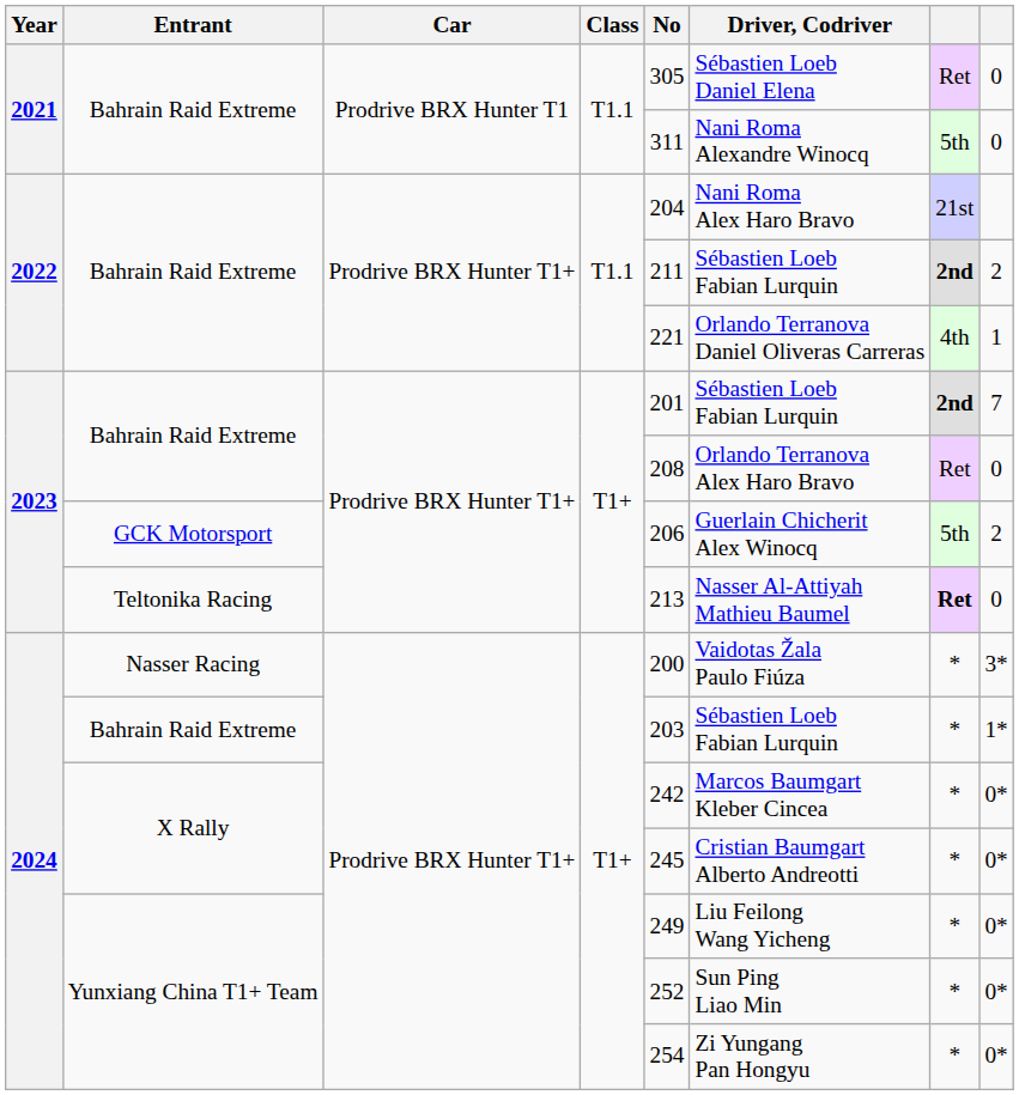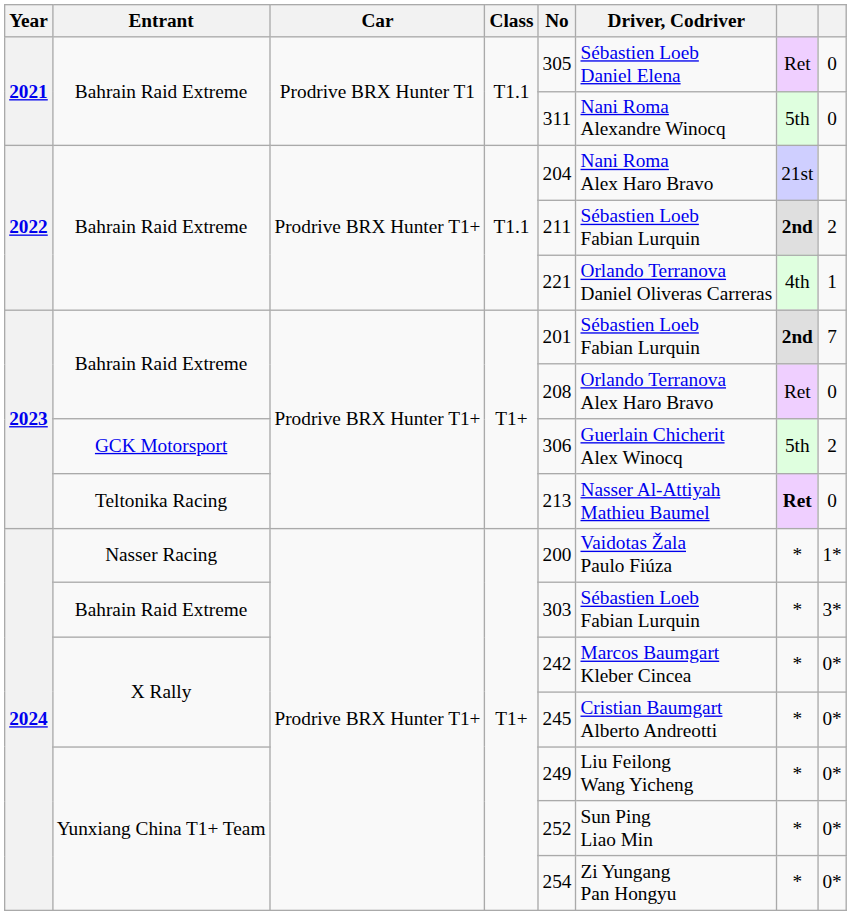 <table class="wikitable" style="text-align:center; font-size:90%">
 <tr>
 <th>Year</th>
 <th>Entrant</th>
 <th>Car</th>
 <th>Class</th>
 <th>No</th>
 <th>Driver, Codriver</th>
 <th></th>
 <th></th>
 </tr>
 <tr>
 <th rowspan="2"><a href='#'>2021</a></th>
 <td rowspan="2">Bahrain Raid Extreme</td>
 <td rowspan="2">Prodrive BRX Hunter T1</td>
 <td rowspan="2">T1.1</td>
 <td>305</td>
 <td align="left " style="border-left:0px"> <a href='#'>Sébastien Loeb</a> <br>  <a href='#'>Daniel Elena</a></td>
 <td style="background:#EFCFFF;">Ret</td>
 <td>0</td>
 </tr>
 <tr>
 <td>311</td>
 <td align="left " style="border-left:0px"> <a href='#'>Nani Roma</a> <br>  Alexandre Winocq</td>
 <td style="background:#DFFFDF">5th</td>
 <td>0</td>
 </tr>
 <tr>
 <th rowspan="3"><a href='#'>2022</a></th>
 <td rowspan="3">Bahrain Raid Extreme</td>
 <td rowspan="3">Prodrive BRX Hunter T1+</td>
 <td rowspan="3">T1.1</td>
 <td>204</td>
 <td align="left " style="border-left:0px"> <a href='#'>Nani Roma</a> <br>  Alex Haro Bravo</td>
 <td style="background:#CFCFFF">21st</td>
 <td></td>
 </tr>
 <tr>
 <td>211</td>
 <td align="left " style="border-left:0px"> <a href='#'>Sébastien Loeb</a> <br>  Fabian Lurquin</td>
 <td style="background:#DFDFDF;"><strong>2nd</strong></td>
 <td>2</td>
 </tr>
 <tr>
 <td>221</td>
 <td align="left " style="border-left:0px"> <a href='#'>Orlando Terranova</a> <br>  Daniel Oliveras Carreras</td>
 <td style="background:#DFFFDF">4th</td>
 <td>1</td>
 </tr>
 <tr>
 <th rowspan="4"><a href='#'>2023</a></th>
 <td rowspan="2">Bahrain Raid Extreme</td>
 <td rowspan="4">Prodrive BRX Hunter T1+</td>
 <td rowspan="4">T1+</td>
 <td>201</td>
 <td align="left " style="border-left:0px"> <a href='#'>Sébastien Loeb</a> <br>  Fabian Lurquin</td>
 <td style="background:#DFDFDF;"><strong>2nd</strong></td>
 <td>7</td>
 </tr>
 <tr>
 <td>208</td>
 <td align="left " style="border-left:0px"> <a href='#'>Orlando Terranova</a> <br>  Alex Haro Bravo</td>
 <td style="background:#EFCFFF;">Ret</td>
 <td>0</td>
 </tr>
 <tr>
 <td><a href='#'>GCK Motorsport</a></td>
-<td>206</td>
+<td>306</td>
 <td align="left " style="border-left:0px"> <a href='#'>Guerlain Chicherit</a> <br>  Alex Winocq</td>
 <td style="background:#DFFFDF">5th</td>
 <td>2</td>
 </tr>
 <tr>
 <td>Teltonika Racing</td>
 <td>213</td>
 <td align="left " style="border-left:0px"> <a href='#'>Nasser Al-Attiyah</a> <br>  <a href='#'>Mathieu Baumel</a></td>
 <td style="background:#EFCFFF;"><strong>Ret</strong></td>
 <td>0</td>
 </tr>
 <tr>
 <th rowspan="7"><a href='#'>2024</a></th>
 <td>Nasser Racing</td>
 <td rowspan="7">Prodrive BRX Hunter T1+</td>
 <td rowspan="7">T1+</td>
 <td>200</td>
 <td align="left " style="border-left:0px"> <a href='#'>Vaidotas Žala</a> <br>  Paulo Fiúza</td>
 <td>*</td>
-<td>3*</td>
+<td>1*</td>
 </tr>
 <tr>
 <td>Bahrain Raid Extreme</td>
-<td>203</td>
+<td>303</td>
 <td align="left " style="border-left:0px"> <a href='#'>Sébastien Loeb</a> <br>  Fabian Lurquin</td>
 <td>*</td>
-<td>1*</td>
+<td>3*</td>
 </tr>
 <tr>
 <td rowspan="2">X Rally</td>
 <td>242</td>
 <td align="left " style="border-left:0px"> <a href='#'>Marcos Baumgart</a> <br>  Kleber Cincea</td>
 <td>*</td>
 <td>0*</td>
 </tr>
 <tr>
 <td>245</td>
 <td align="left " style="border-left:0px"> <a href='#'>Cristian Baumgart</a> <br>  Alberto Andreotti</td>
 <td>*</td>
 <td>0*</td>
 </tr>
 <tr>
 <td rowspan="3">Yunxiang China T1+ Team</td>
 <td>249</td>
 <td align="left " style="border-left:0px"> Liu Feilong <br>  Wang Yicheng</td>
 <td>*</td>
 <td>0*</td>
 </tr>
 <tr>
 <td>252</td>
 <td align="left " style="border-left:0px"> Sun Ping <br>  Liao Min</td>
 <td>*</td>
 <td>0*</td>
 </tr>
 <tr>
 <td>254</td>
 <td align="left " style="border-left:0px"> Zi Yungang <br>  Pan Hongyu</td>
 <td>*</td>
 <td>0*</td>
 </tr>
 <tr>
 </tr>
 </table>
